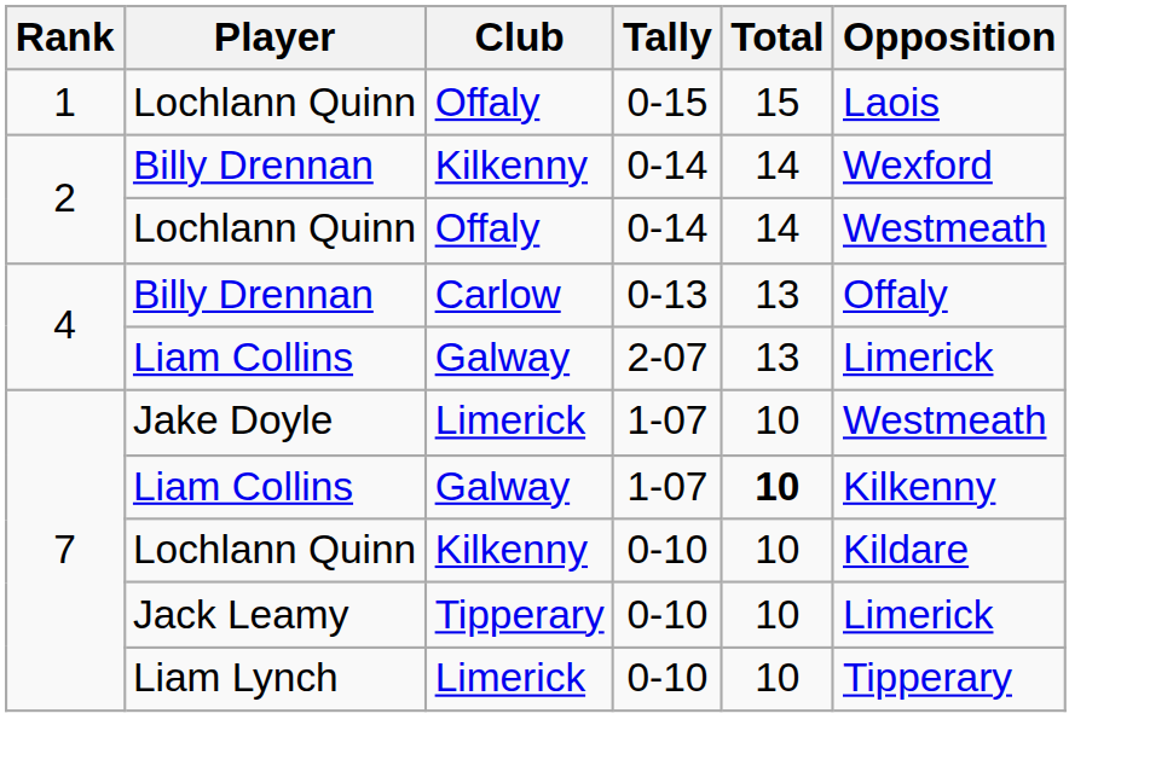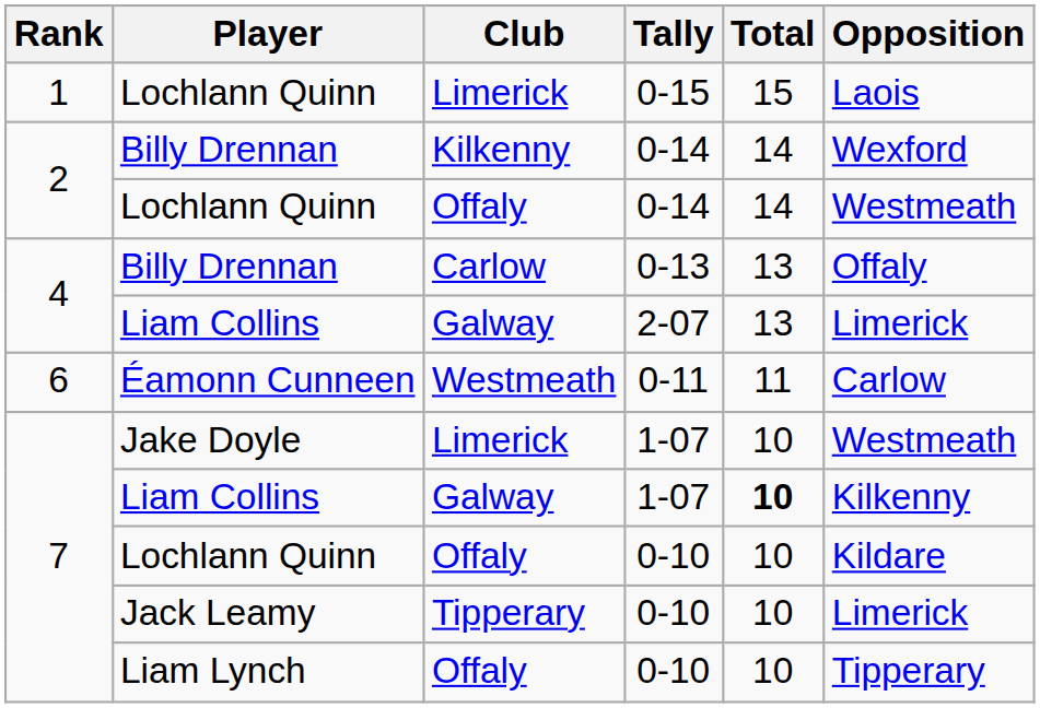 <table class="wikitable">
 <tr>
 <th>Rank</th>
 <th>Player</th>
 <th>Club</th>
 <th>Tally</th>
 <th>Total</th>
 <th>Opposition</th>
 </tr>
 <tr>
 <td rowspan="1" style="text-align:center;">1</td>
 <td>Lochlann Quinn</td>
-<td><a href='#'>Offaly</a></td>
+<td><a href='#'>Limerick</a></td>
 <td align=center>0-15</td>
 <td align=center>15</td>
 <td><a href='#'>Laois</a></td>
 </tr>
 <tr>
 <td rowspan="2" style="text-align:center;">2</td>
 <td><a href='#'>Billy Drennan</a></td>
 <td><a href='#'>Kilkenny</a></td>
 <td align=center>0-14</td>
 <td align=center>14</td>
 <td><a href='#'>Wexford</a></td>
 </tr>
 <tr>
 <td>Lochlann Quinn</td>
 <td><a href='#'>Offaly</a></td>
 <td align=center>0-14</td>
 <td align=center>14</td>
 <td><a href='#'>Westmeath</a></td>
 </tr>
 <tr>
 <td rowspan="2" style="text-align:center;">4</td>
 <td><a href='#'>Billy Drennan</a></td>
 <td><a href='#'>Carlow</a></td>
 <td align=center>0-13</td>
 <td align=center>13</td>
 <td><a href='#'>Offaly</a></td>
 </tr>
 <tr>
 <td><a href='#'>Liam Collins</a></td>
 <td><a href='#'>Galway</a></td>
 <td align=center>2-07</td>
 <td align=center>13</td>
 <td><a href='#'>Limerick</a></td>
 </tr>
 <tr>
+<td rowspan="1" style="text-align:center;">6</td>
+<td><a href='#'>Éamonn Cunneen</a></td>
+<td><a href='#'>Westmeath</a></td>
+<td align=center>0-11</td>
+<td align=center>11</td>
+<td><a href='#'>Carlow</a></td>
+</tr>
+<tr>
 <td rowspan="5" style="text-align:center;">7</td>
 <td>Jake Doyle</td>
 <td><a href='#'>Limerick</a></td>
 <td align=center>1-07</td>
 <td align=center>10</td>
 <td><a href='#'>Westmeath</a></td>
 </tr>
 <tr>
 <td><a href='#'>Liam Collins</a></td>
 <td><a href='#'>Galway</a></td>
 <td align=center>1-07</td>
 <td align=center><strong>10</strong></td>
 <td><a href='#'>Kilkenny</a></td>
 </tr>
 <tr>
 <td>Lochlann Quinn</td>
-<td><a href='#'>Kilkenny</a></td>
+<td><a href='#'>Offaly</a></td>
 <td align=center>0-10</td>
 <td align=center>10</td>
 <td><a href='#'>Kildare</a></td>
 </tr>
 <tr>
 <td>Jack Leamy</td>
 <td><a href='#'>Tipperary</a></td>
 <td align=center>0-10</td>
 <td align=center>10</td>
 <td><a href='#'>Limerick</a></td>
 </tr>
 <tr>
 <td>Liam Lynch</td>
-<td><a href='#'>Limerick</a></td>
+<td><a href='#'>Offaly</a></td>
 <td align=center>0-10</td>
 <td align=center>10</td>
 <td><a href='#'>Tipperary</a></td>
 </tr>
 </table>
